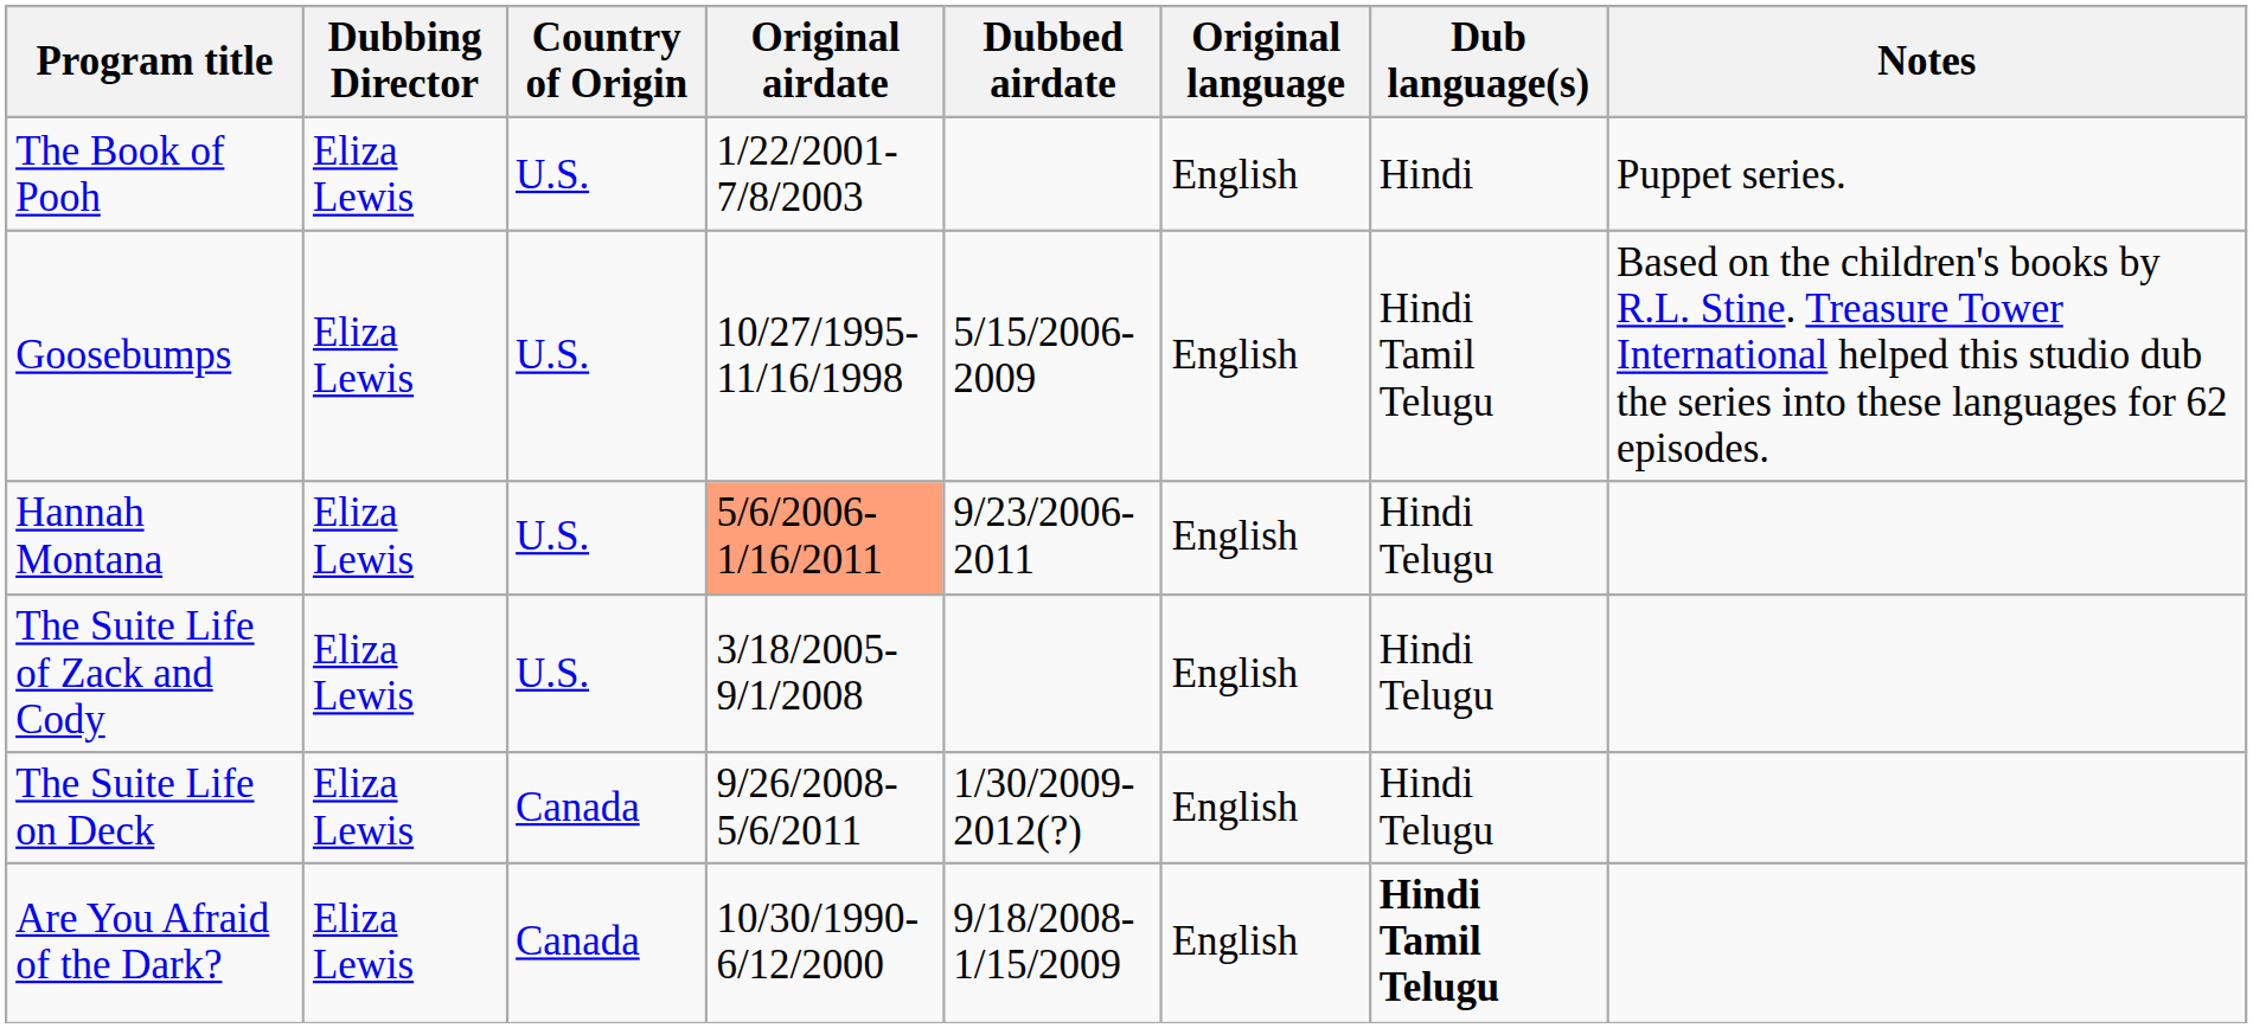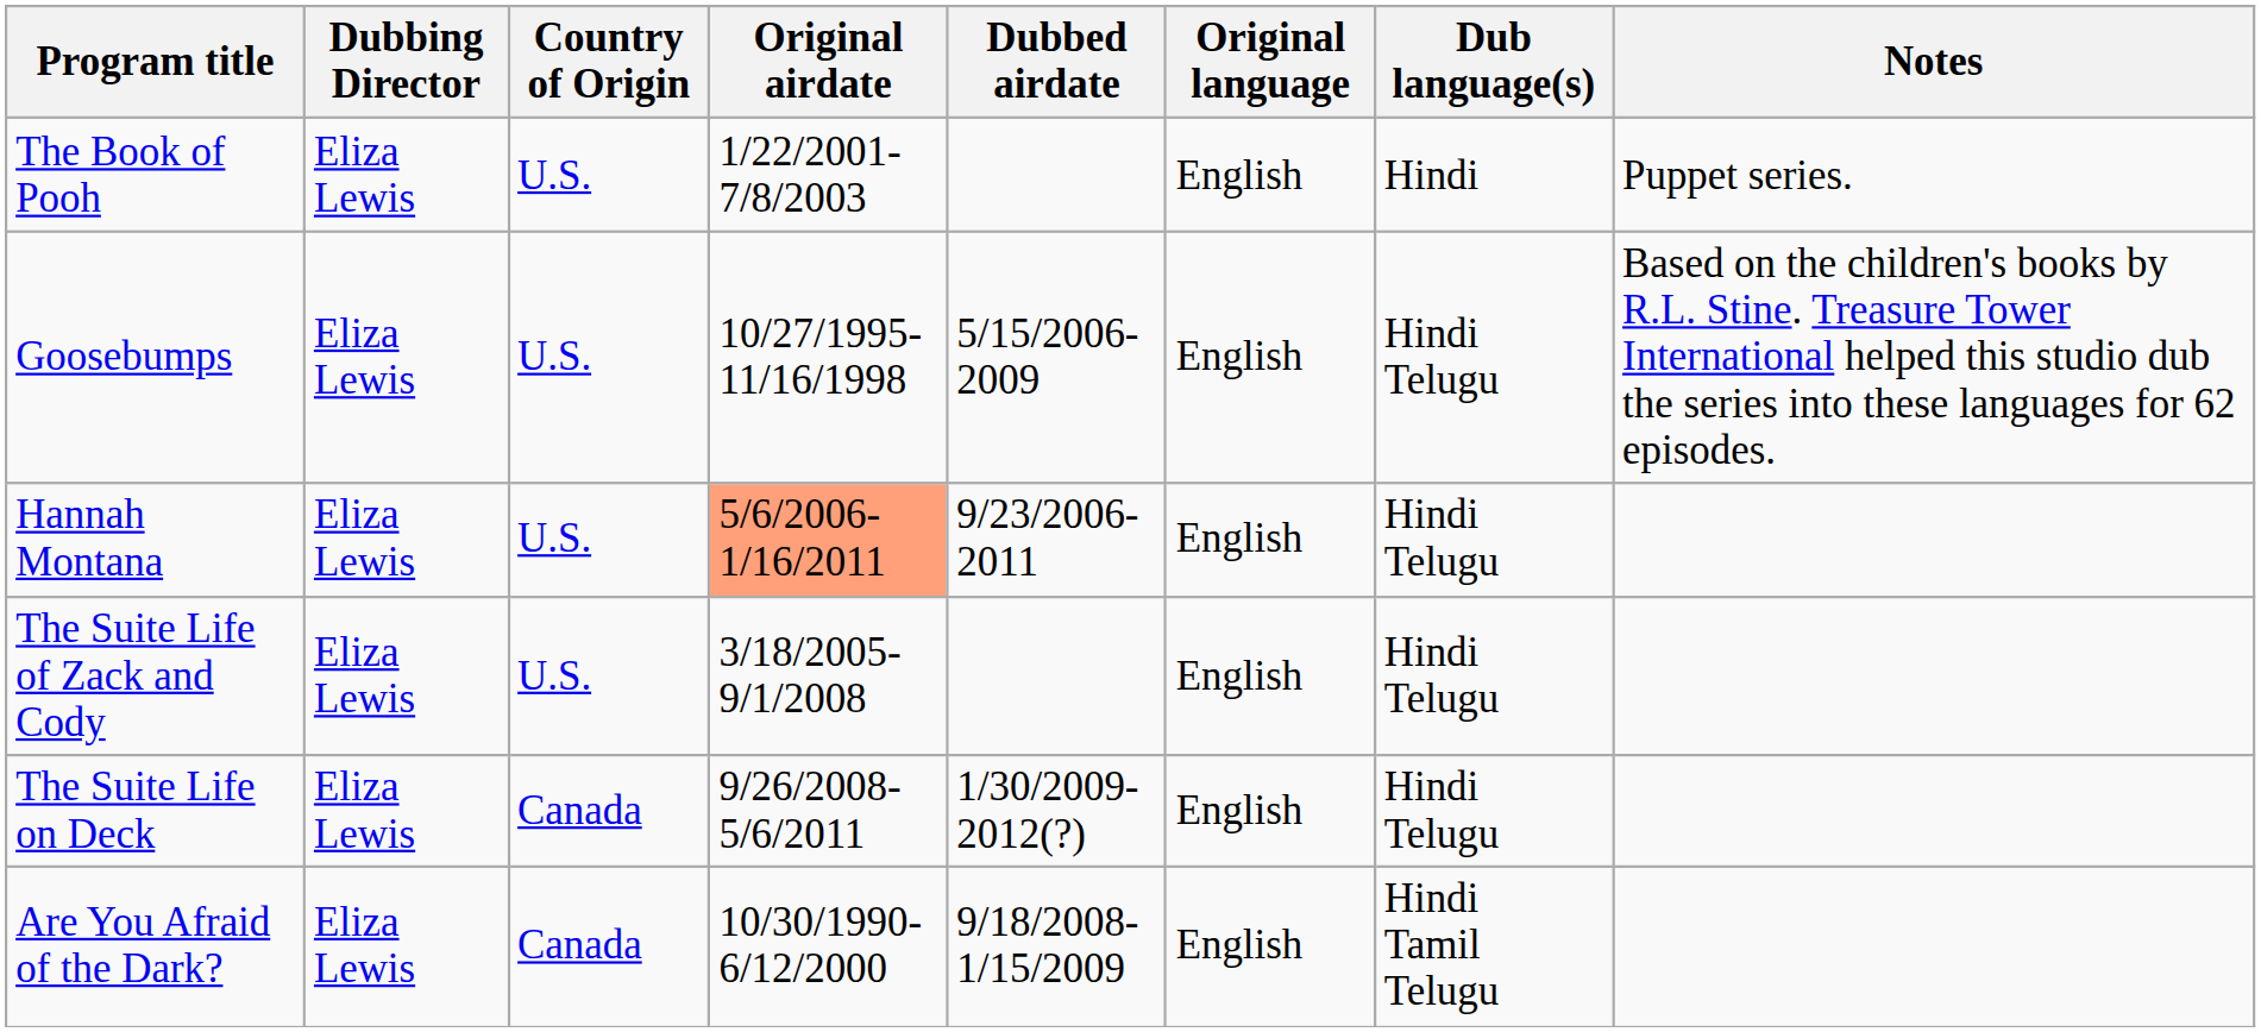 <table class="wikitable collapsible collapsed">
 <tr>
 <th>Program title</th>
 <th>Dubbing Director</th>
 <th>Country of Origin</th>
 <th>Original airdate</th>
 <th>Dubbed airdate</th>
 <th>Original language</th>
 <th>Dub language(s)</th>
 <th>Notes</th>
 </tr>
 <tr>
 <td><a href='#'>The Book of Pooh</a></td>
 <td><a href='#'>Eliza Lewis</a></td>
 <td><a href='#'>U.S.</a></td>
 <td>1/22/2001-<br>7/8/2003</td>
 <td></td>
 <td>English</td>
 <td>Hindi</td>
 <td>Puppet series.</td>
 </tr>
 <tr>
 <td><a href='#'>Goosebumps</a></td>
 <td><a href='#'>Eliza Lewis</a></td>
 <td><a href='#'>U.S.</a></td>
 <td>10/27/1995-<br>11/16/1998</td>
 <td>5/15/2006-<br>2009</td>
 <td>English</td>
-<td>Hindi <br> Tamil <br> Telugu</td>
+<td>Hindi <br> Telugu</td>
 <td>Based on the children's books by <a href='#'>R.L. Stine</a>. <a href='#'>Treasure Tower International</a> helped this studio dub the series into these languages for 62 episodes.</td>
 </tr>
 <tr>
 <td><a href='#'>Hannah Montana</a></td>
 <td><a href='#'>Eliza Lewis</a></td>
 <td><a href='#'>U.S.</a></td>
 <td style="background: lightsalmon;">5/6/2006-<br>1/16/2011</td>
 <td>9/23/2006-<br>2011</td>
 <td>English</td>
 <td>Hindi <br> Telugu</td>
 <td></td>
 </tr>
 <tr>
 <td><a href='#'>The Suite Life of Zack and Cody</a></td>
 <td><a href='#'>Eliza Lewis</a></td>
 <td><a href='#'>U.S.</a></td>
 <td>3/18/2005-<br>9/1/2008</td>
 <td></td>
 <td>English</td>
 <td>Hindi <br> Telugu</td>
 <td></td>
 </tr>
 <tr>
 <td><a href='#'>The Suite Life on Deck</a></td>
 <td><a href='#'>Eliza Lewis</a></td>
 <td><a href='#'>Canada</a></td>
 <td>9/26/2008-<br>5/6/2011</td>
 <td>1/30/2009-<br>2012(?)</td>
 <td>English</td>
 <td>Hindi <br> Telugu</td>
 <td></td>
 </tr>
 <tr>
 <td><a href='#'>Are You Afraid of the Dark?</a></td>
 <td><a href='#'>Eliza Lewis</a></td>
 <td><a href='#'>Canada</a></td>
 <td>10/30/1990-<br>6/12/2000</td>
 <td>9/18/2008-<br>1/15/2009</td>
 <td>English</td>
-<td><strong>Hindi <br> Tamil <br> Telugu</strong></td>
+<td>Hindi <br> Tamil <br> Telugu</td>
 <td></td>
 </tr>
 <tr>
 </tr>
 </table>
